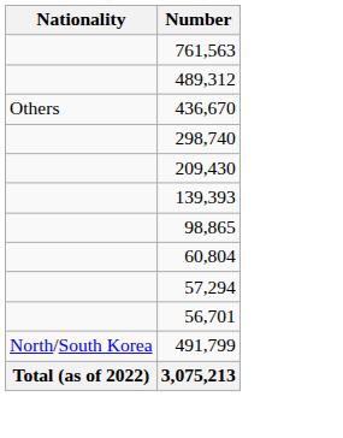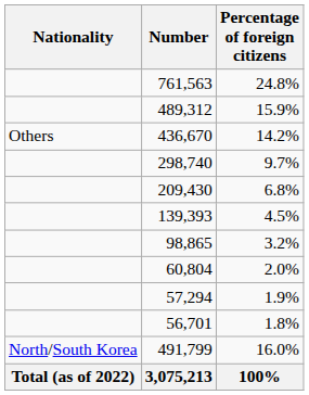 <table class=wikitable>
 <tr>
 <th rowspan="1">Nationality</th>
 <th>Number</th>
+<th>Percentage<br>of foreign<br>citizens</th>
 </tr>
 <tr>
 <td></td>
 <td align=right>761,563</td>
+<td align="right">24.8%</td>
 </tr>
 <tr>
 <td></td>
 <td align="right">489,312</td>
+<td align="right">15.9%</td>
 </tr>
 <tr>
 <td>Others</td>
 <td align="right">436,670</td>
+<td align="right">14.2%</td>
 </tr>
 <tr>
 <td></td>
 <td align=right>298,740</td>
+<td align="right">9.7%</td>
 </tr>
 <tr>
 <td></td>
 <td align=right>209,430</td>
+<td align="right">6.8%</td>
 </tr>
 <tr>
 <td></td>
 <td align=right>139,393</td>
+<td align="right">4.5%</td>
 </tr>
 <tr>
 <td></td>
 <td align="right">98,865</td>
+<td align="right">3.2%</td>
 </tr>
 <tr>
 <td></td>
 <td align=right>60,804</td>
+<td align="right">2.0%</td>
 </tr>
 <tr>
 <td></td>
 <td align="right">57,294</td>
+<td align="right">1.9%</td>
 </tr>
 <tr>
 <td></td>
 <td align=right>56,701</td>
+<td align="right">1.8%</td>
 </tr>
 <tr>
 <td> <a href='#'>North</a>/<a href='#'>South Korea</a></td>
 <td align="right">491,799</td>
+<td align="right">16.0%</td>
 </tr>
 <tr>
 <th>Total (as of 2022)</th>
 <th align="right">3,075,213</th>
+<th align="right">100%</th>
 </tr>
 </table>
